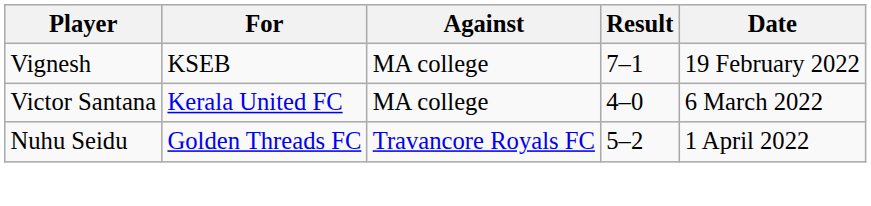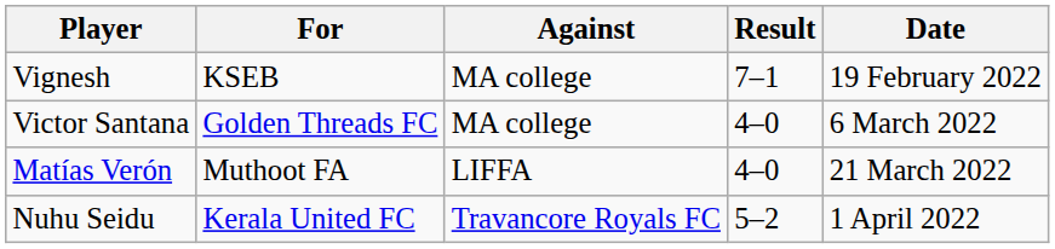 <table class="wikitable sortable">
 <tr>
 <th>Player</th>
 <th>For</th>
 <th>Against</th>
 <th>Result</th>
 <th>Date</th>
 </tr>
 <tr>
 <td align="Left"> Vignesh</td>
 <td align="Left">KSEB</td>
 <td align="Left">MA college</td>
 <td align="Left">7–1</td>
 <td align="Left">19 February 2022</td>
 </tr>
 <tr>
 <td align="Left"> Victor Santana</td>
-<td align="Left"><a href='#'>Kerala United FC</a></td>
+<td align="Left"><a href='#'>Golden Threads FC</a></td>
 <td align="Left">MA college</td>
 <td align="Left">4–0</td>
 <td align="Left">6 March 2022</td>
 </tr>
 <tr>
+<td align="Left"> <a href='#'>Matías Verón</a></td>
+<td align="Left">Muthoot FA</td>
+<td align="Left">LIFFA</td>
+<td align="Left">4–0</td>
+<td align="Left">21 March 2022</td>
+</tr>
+<tr>
 <td align="Left"> Nuhu Seidu</td>
-<td align="Left"><a href='#'>Golden Threads FC</a></td>
+<td align="Left"><a href='#'>Kerala United FC</a></td>
 <td align="Left"><a href='#'>Travancore Royals FC</a></td>
 <td align="Left">5–2</td>
 <td align="Left">1 April 2022</td>
 </tr>
 </table>
